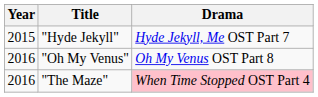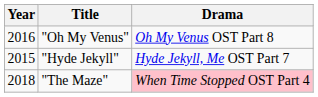 <table class="wikitable">
 <tr>
 <th>Year</th>
 <th>Title</th>
 <th>Drama</th>
 </tr>
 <tr>
+<td>2016</td>
+<td>"Oh My Venus"</td>
+<td><em><a href='#'>Oh My Venus</a></em> OST Part 8</td>
+</tr>
+<tr>
 <td>2015</td>
 <td>"Hyde Jekyll"</td>
 <td><em><a href='#'>Hyde Jekyll, Me</a></em> OST Part 7</td>
 </tr>
 <tr>
-<td>2016</td>
-<td>"Oh My Venus"</td>
-<td><em><a href='#'>Oh My Venus</a></em> OST Part 8</td>
-</tr>
-<tr>
-<td>2016</td>
+<td>2018</td>
 <td>"The Maze"</td>
 <td style="background: pink;"><em>When Time Stopped</em> OST Part 4</td>
 </tr>
 </table>
